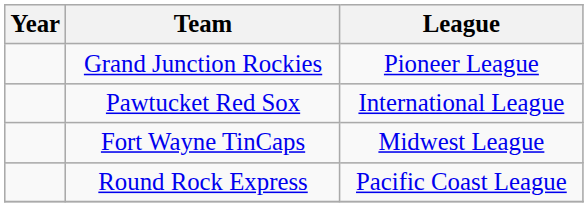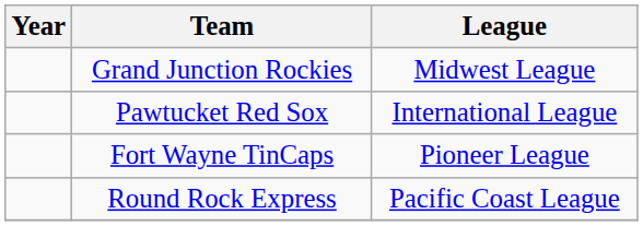 <table class="wikitable">
 <tr>
 <th>Year</th>
 <th>Team</th>
 <th>League</th>
 </tr>
 <tr align=center>
 <td></td>
 <td>  <a href='#'>Grand Junction Rockies</a>  </td>
-<td><a href='#'>Pioneer League</a></td>
+<td><a href='#'>Midwest League</a></td>
 </tr>
 <tr align=center>
 <td></td>
 <td><a href='#'>Pawtucket Red Sox</a></td>
 <td>  <a href='#'>International League</a>  </td>
 </tr>
 <tr align=center>
 <td></td>
 <td><a href='#'>Fort Wayne TinCaps</a></td>
-<td><a href='#'>Midwest League</a></td>
+<td><a href='#'>Pioneer League</a></td>
 </tr>
 <tr align=center>
 <td></td>
 <td><a href='#'>Round Rock Express</a></td>
 <td><a href='#'>Pacific Coast League</a></td>
 </tr>
 <tr align=center>
 </tr>
 </table>
